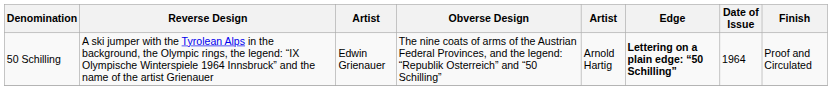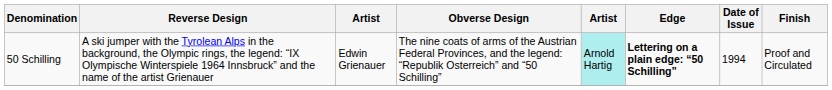 <table class="wikitable">
 <tr>
 <th>Denomination</th>
 <th>Reverse Design</th>
 <th>Artist</th>
 <th>Obverse Design</th>
 <th>Artist</th>
 <th>Edge</th>
 <th>Date of Issue</th>
 <th>Finish</th>
 </tr>
 <tr>
 <td>50 Schilling</td>
 <td>A ski jumper with the <a href='#'>Tyrolean Alps</a> in the background, the Olympic rings, the legend: “IX Olympische Winterspiele 1964 Innsbruck” and the name of the artist Grienauer</td>
 <td>Edwin Grienauer</td>
 <td>The nine coats of arms of the Austrian Federal Provinces, and the legend: “Republik Osterreich” and “50 Schilling”</td>
-<td>Arnold Hartig</td>
+<td style="background: paleturquoise;">Arnold Hartig</td>
 <td><strong>Lettering on a plain edge: “50 Schilling”</strong></td>
-<td>1964</td>
+<td>1994</td>
 <td>Proof and Circulated</td>
 </tr>
 <tr>
 </tr>
 </table>
